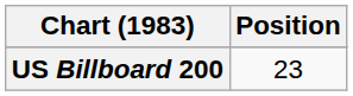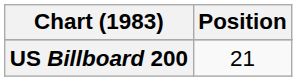 <table class="wikitable sortable plainrowheaders" style="text-align:center">
 <tr>
 <th>Chart (1983)</th>
 <th>Position</th>
 </tr>
 <tr>
 </tr>
 <tr>
 <th scope="row">US <em>Billboard</em> 200</th>
-<td>23</td>
+<td>21</td>
 </tr>
 </table>
